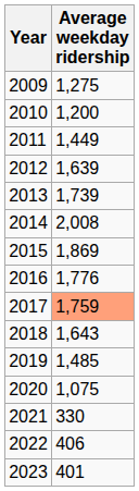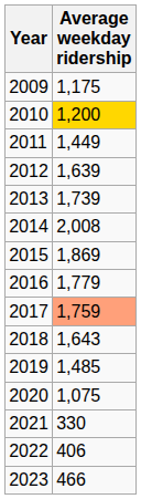 <table class=wikitable>
 <tr>
 <th>Year</th>
 <th>Average<br>weekday<br>ridership</th>
 </tr>
 <tr>
 <td>2009</td>
-<td>1,275</td>
+<td>1,175</td>
 </tr>
 <tr>
 <td>2010</td>
-<td>1,200</td>
+<td style="background: gold;">1,200</td>
 </tr>
 <tr>
 <td>2011</td>
 <td>1,449</td>
 </tr>
 <tr>
 <td>2012</td>
 <td>1,639</td>
 </tr>
 <tr>
 <td>2013</td>
 <td>1,739</td>
 </tr>
 <tr>
 <td>2014</td>
 <td>2,008</td>
 </tr>
 <tr>
 <td>2015</td>
 <td>1,869</td>
 </tr>
 <tr>
 <td>2016</td>
-<td>1,776</td>
+<td>1,779</td>
 </tr>
 <tr>
 <td>2017</td>
 <td style="background: lightsalmon;">1,759</td>
 </tr>
 <tr>
 <td>2018</td>
 <td>1,643</td>
 </tr>
 <tr>
 <td>2019</td>
 <td>1,485</td>
 </tr>
 <tr>
 <td>2020</td>
 <td>1,075</td>
 </tr>
 <tr>
 <td>2021</td>
 <td>330</td>
 </tr>
 <tr>
 <td>2022</td>
 <td>406</td>
 </tr>
 <tr>
 <td>2023</td>
-<td>401</td>
+<td>466</td>
 </tr>
 </table>
